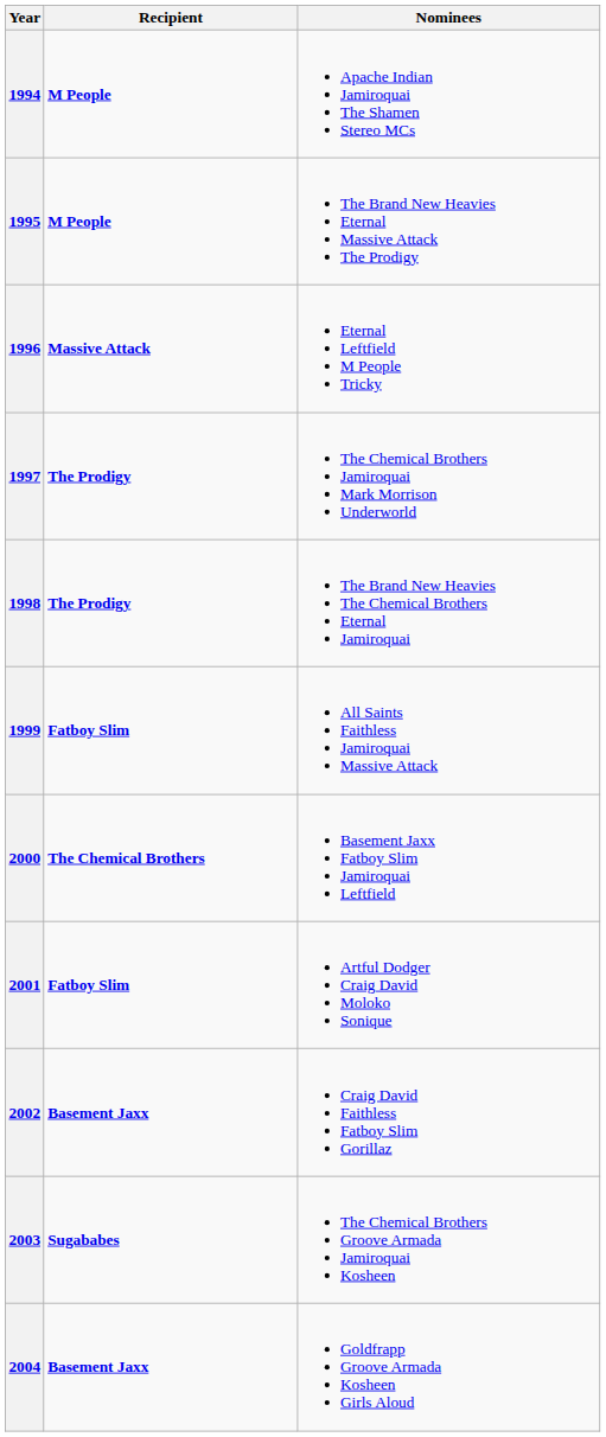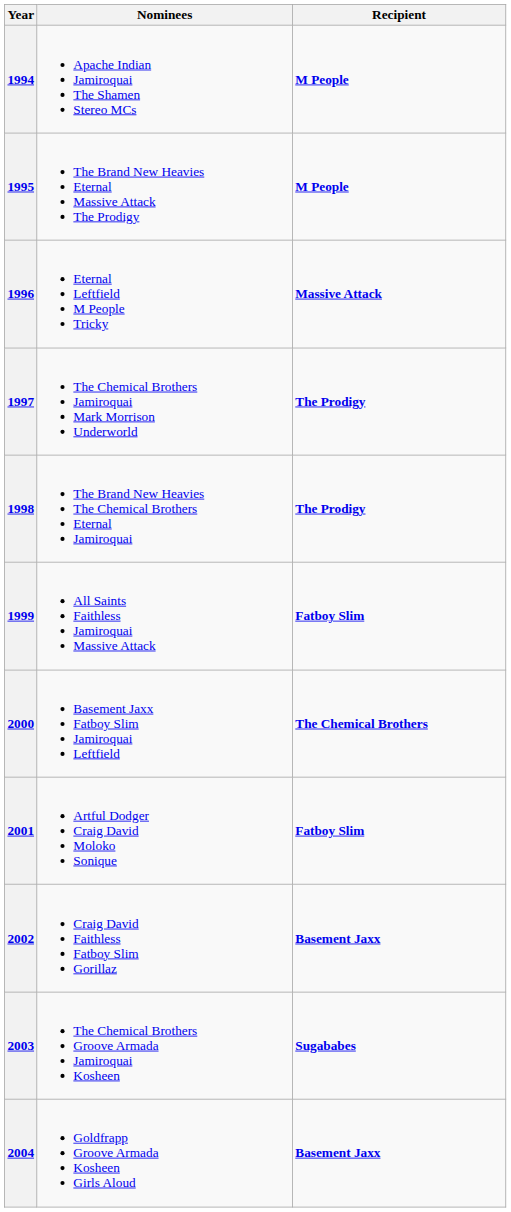 <table class="wikitable sortable">
 <tr>
 <th>Year</th>
+<th width=300px class=unsortable>Nominees</th>
 <th width=250px>Recipient</th>
-<th width=300px class=unsortable>Nominees</th>
 </tr>
 <tr>
 <th><a href='#'>1994</a></th>
+<td><br><ul><li><a href='#'>Apache Indian</a></li><li><a href='#'>Jamiroquai</a></li><li><a href='#'>The Shamen</a></li><li><a href='#'>Stereo MCs</a></li></ul></td>
 <td><strong><a href='#'>M People</a></strong></td>
-<td><br><ul><li><a href='#'>Apache Indian</a></li><li><a href='#'>Jamiroquai</a></li><li><a href='#'>The Shamen</a></li><li><a href='#'>Stereo MCs</a></li></ul></td>
 </tr>
 <tr>
 <th><a href='#'>1995</a></th>
+<td><br><ul><li><a href='#'>The Brand New Heavies</a></li><li><a href='#'>Eternal</a></li><li><a href='#'>Massive Attack</a></li><li><a href='#'>The Prodigy</a></li></ul></td>
 <td><strong><a href='#'>M People</a></strong></td>
-<td><br><ul><li><a href='#'>The Brand New Heavies</a></li><li><a href='#'>Eternal</a></li><li><a href='#'>Massive Attack</a></li><li><a href='#'>The Prodigy</a></li></ul></td>
 </tr>
 <tr>
 <th><a href='#'>1996</a></th>
+<td><br><ul><li><a href='#'>Eternal</a></li><li><a href='#'>Leftfield</a></li><li><a href='#'>M People</a></li><li><a href='#'>Tricky</a></li></ul></td>
 <td><strong><a href='#'>Massive Attack</a></strong></td>
-<td><br><ul><li><a href='#'>Eternal</a></li><li><a href='#'>Leftfield</a></li><li><a href='#'>M People</a></li><li><a href='#'>Tricky</a></li></ul></td>
 </tr>
 <tr>
 <th><a href='#'>1997</a></th>
+<td><br><ul><li><a href='#'>The Chemical Brothers</a></li><li><a href='#'>Jamiroquai</a></li><li><a href='#'>Mark Morrison</a></li><li><a href='#'>Underworld</a></li></ul></td>
 <td><strong><a href='#'>The Prodigy</a></strong></td>
-<td><br><ul><li><a href='#'>The Chemical Brothers</a></li><li><a href='#'>Jamiroquai</a></li><li><a href='#'>Mark Morrison</a></li><li><a href='#'>Underworld</a></li></ul></td>
 </tr>
 <tr>
 <th><a href='#'>1998</a></th>
+<td><br><ul><li><a href='#'>The Brand New Heavies</a></li><li><a href='#'>The Chemical Brothers</a></li><li><a href='#'>Eternal</a></li><li><a href='#'>Jamiroquai</a></li></ul></td>
 <td><strong><a href='#'>The Prodigy</a></strong></td>
-<td><br><ul><li><a href='#'>The Brand New Heavies</a></li><li><a href='#'>The Chemical Brothers</a></li><li><a href='#'>Eternal</a></li><li><a href='#'>Jamiroquai</a></li></ul></td>
 </tr>
 <tr>
 <th><a href='#'>1999</a></th>
+<td><br><ul><li><a href='#'>All Saints</a></li><li><a href='#'>Faithless</a></li><li><a href='#'>Jamiroquai</a></li><li><a href='#'>Massive Attack</a></li></ul></td>
 <td><strong><a href='#'>Fatboy Slim</a></strong></td>
-<td><br><ul><li><a href='#'>All Saints</a></li><li><a href='#'>Faithless</a></li><li><a href='#'>Jamiroquai</a></li><li><a href='#'>Massive Attack</a></li></ul></td>
 </tr>
 <tr>
 <th><a href='#'>2000</a></th>
+<td><br><ul><li><a href='#'>Basement Jaxx</a></li><li><a href='#'>Fatboy Slim</a></li><li><a href='#'>Jamiroquai</a></li><li><a href='#'>Leftfield</a></li></ul></td>
 <td><strong><a href='#'>The Chemical Brothers</a></strong></td>
-<td><br><ul><li><a href='#'>Basement Jaxx</a></li><li><a href='#'>Fatboy Slim</a></li><li><a href='#'>Jamiroquai</a></li><li><a href='#'>Leftfield</a></li></ul></td>
 </tr>
 <tr>
 <th><a href='#'>2001</a></th>
+<td><br><ul><li><a href='#'>Artful Dodger</a></li><li><a href='#'>Craig David</a></li><li><a href='#'>Moloko</a></li><li><a href='#'>Sonique</a></li></ul></td>
 <td><strong><a href='#'>Fatboy Slim</a></strong></td>
-<td><br><ul><li><a href='#'>Artful Dodger</a></li><li><a href='#'>Craig David</a></li><li><a href='#'>Moloko</a></li><li><a href='#'>Sonique</a></li></ul></td>
 </tr>
 <tr>
 <th><a href='#'>2002</a></th>
+<td><br><ul><li><a href='#'>Craig David</a></li><li><a href='#'>Faithless</a></li><li><a href='#'>Fatboy Slim</a></li><li><a href='#'>Gorillaz</a></li></ul></td>
 <td><strong><a href='#'>Basement Jaxx</a></strong></td>
-<td><br><ul><li><a href='#'>Craig David</a></li><li><a href='#'>Faithless</a></li><li><a href='#'>Fatboy Slim</a></li><li><a href='#'>Gorillaz</a></li></ul></td>
 </tr>
 <tr>
 <th><a href='#'>2003</a></th>
+<td><br><ul><li><a href='#'>The Chemical Brothers</a></li><li><a href='#'>Groove Armada</a></li><li><a href='#'>Jamiroquai</a></li><li><a href='#'>Kosheen</a></li></ul></td>
 <td><strong><a href='#'>Sugababes</a></strong></td>
-<td><br><ul><li><a href='#'>The Chemical Brothers</a></li><li><a href='#'>Groove Armada</a></li><li><a href='#'>Jamiroquai</a></li><li><a href='#'>Kosheen</a></li></ul></td>
 </tr>
 <tr>
 <th><a href='#'>2004</a></th>
+<td><br><ul><li><a href='#'>Goldfrapp</a></li><li><a href='#'>Groove Armada</a></li><li><a href='#'>Kosheen</a></li><li><a href='#'>Girls Aloud</a></li></ul></td>
 <td><strong><a href='#'>Basement Jaxx</a></strong></td>
-<td><br><ul><li><a href='#'>Goldfrapp</a></li><li><a href='#'>Groove Armada</a></li><li><a href='#'>Kosheen</a></li><li><a href='#'>Girls Aloud</a></li></ul></td>
 </tr>
 </table>
